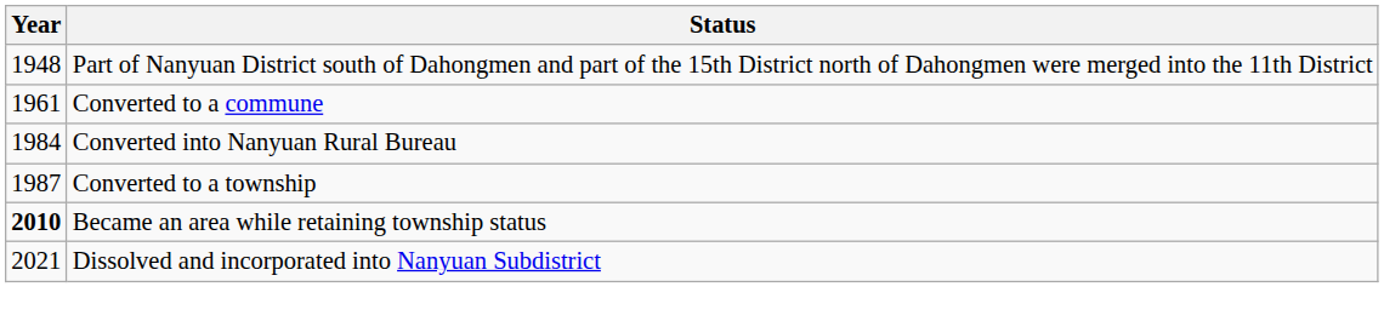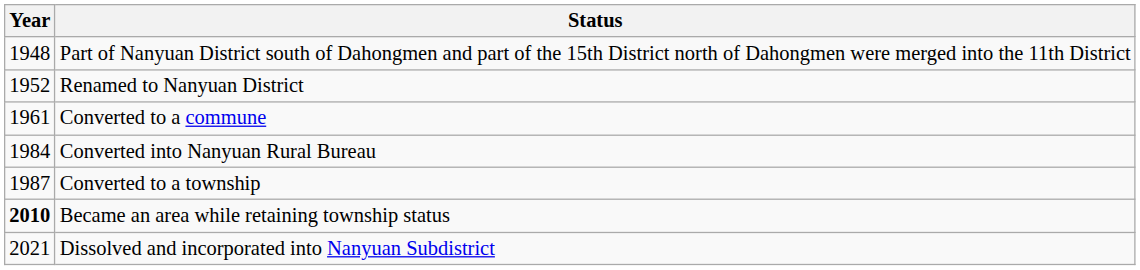 <table class="wikitable">
 <tr>
 <th>Year</th>
 <th>Status</th>
 </tr>
 <tr>
 <td>1948</td>
 <td>Part of Nanyuan District south of Dahongmen and part of the 15th District north of Dahongmen were merged into the 11th District</td>
+</tr>
+<tr>
+<td>1952</td>
+<td>Renamed to Nanyuan District</td>
 </tr>
 <tr>
 <td>1961</td>
 <td>Converted to a <a href='#'>commune</a></td>
 </tr>
 <tr>
 <td>1984</td>
 <td>Converted into Nanyuan Rural Bureau</td>
 </tr>
 <tr>
 <td>1987</td>
 <td>Converted to a township</td>
 </tr>
 <tr>
 <td><strong>2010</strong></td>
 <td>Became an area while retaining township status</td>
 </tr>
 <tr>
 <td>2021</td>
 <td>Dissolved and incorporated into <a href='#'>Nanyuan Subdistrict</a></td>
 </tr>
 </table>
